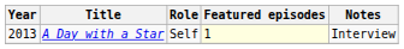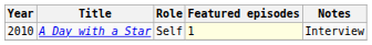 <table class="wikitable sortable">
 <tr>
 <th>Year</th>
 <th>Title</th>
 <th>Role</th>
 <th>Featured episodes</th>
 <th class="unsortable">Notes</th>
 </tr>
 <tr>
-<td>2013</td>
+<td>2010</td>
 <td><em><a href='#'>A Day with a Star</a></em></td>
 <td>Self</td>
 <td style="background: lightyellow;">1</td>
 <td>Interview</td>
 </tr>
 <tr>
 </tr>
 </table>
